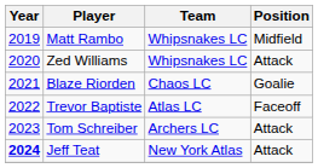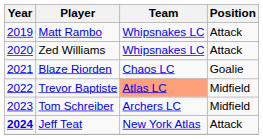 <table class="wikitable">
 <tr>
 <th>Year</th>
 <th>Player</th>
 <th>Team</th>
 <th>Position</th>
 </tr>
 <tr>
 <td><a href='#'>2019</a></td>
 <td><a href='#'>Matt Rambo</a></td>
 <td><a href='#'>Whipsnakes LC</a></td>
-<td>Midfield</td>
+<td>Attack</td>
 </tr>
 <tr>
 <td><a href='#'>2020</a></td>
 <td>Zed Williams</td>
 <td><a href='#'>Whipsnakes LC</a></td>
 <td>Attack</td>
 </tr>
 <tr>
 <td><a href='#'>2021</a></td>
 <td><a href='#'>Blaze Riorden</a></td>
 <td><a href='#'>Chaos LC</a></td>
 <td>Goalie</td>
 </tr>
 <tr>
 <td><a href='#'>2022</a></td>
 <td><a href='#'>Trevor Baptiste</a></td>
-<td><a href='#'>Atlas LC</a></td>
-<td>Faceoff</td>
+<td style="background: lightsalmon;"><a href='#'>Atlas LC</a></td>
+<td>Midfield</td>
 </tr>
 <tr>
 <td><a href='#'>2023</a></td>
 <td><a href='#'>Tom Schreiber</a></td>
 <td><a href='#'>Archers LC</a></td>
-<td>Attack</td>
+<td>Midfield</td>
 </tr>
 <tr>
 <td><strong><a href='#'>2024</a></strong></td>
 <td><a href='#'>Jeff Teat</a></td>
 <td><a href='#'>New York Atlas</a></td>
 <td>Attack</td>
 </tr>
 <tr>
 </tr>
 </table>
